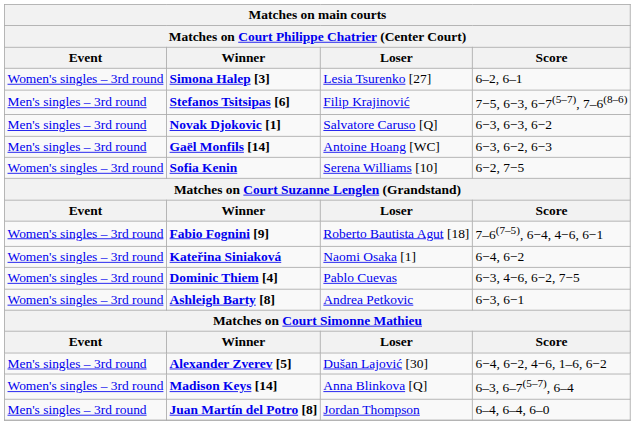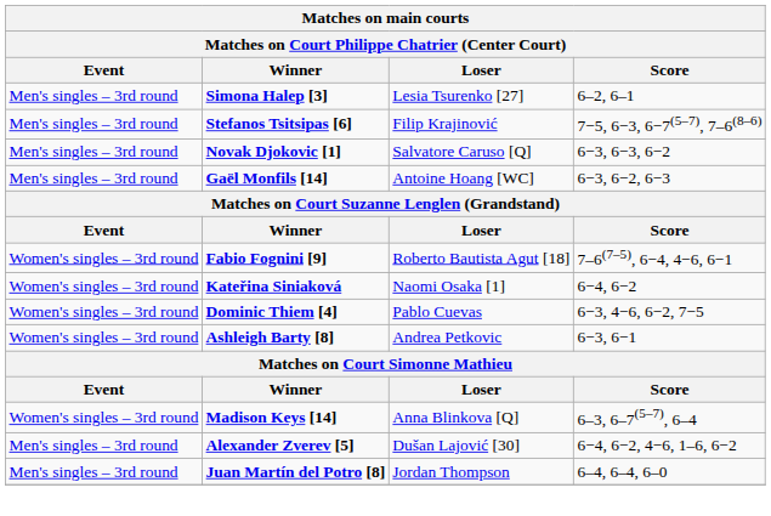 <table class="wikitable">
 <tr>
 <th colspan=4 style=white-space:nowrap>Matches on main courts</th>
 </tr>
 <tr>
 <th colspan=4>Matches on <a href='#'>Court Philippe Chatrier</a> (Center Court)</th>
 </tr>
 <tr>
 <th>Event</th>
 <th>Winner</th>
 <th>Loser</th>
 <th>Score</th>
 </tr>
 <tr>
-<td><a href='#'>Women's singles – 3rd round</a></td>
+<td><a href='#'>Men's singles – 3rd round</a></td>
 <td> <strong><a href='#'>Simona Halep</a> [3]</strong></td>
 <td> <a href='#'>Lesia Tsurenko</a> [27]</td>
 <td>6–2, 6–1</td>
 </tr>
 <tr>
 <td><a href='#'>Men's singles – 3rd round</a></td>
 <td> <strong><a href='#'>Stefanos Tsitsipas</a> [6]</strong></td>
 <td> <a href='#'>Filip Krajinović</a></td>
 <td>7−5, 6−3, 6−7<sup>(5–7)</sup>, 7–6<sup>(8–6)</sup></td>
 </tr>
 <tr>
 <td><a href='#'>Men's singles – 3rd round</a></td>
 <td> <strong><a href='#'>Novak Djokovic</a> [1]</strong></td>
 <td> <a href='#'>Salvatore Caruso</a> [Q]</td>
 <td>6−3, 6−3, 6−2</td>
 </tr>
 <tr>
 <td><a href='#'>Men's singles – 3rd round</a></td>
 <td> <strong><a href='#'>Gaël Monfils</a> [14]</strong></td>
 <td> <a href='#'>Antoine Hoang</a> [WC]</td>
 <td>6−3, 6−2, 6−3</td>
-</tr>
-<tr>
-<td><a href='#'>Women's singles – 3rd round</a></td>
-<td> <strong><a href='#'>Sofia Kenin</a></strong></td>
-<td> <a href='#'>Serena Williams</a> [10]</td>
-<td>6−2, 7−5</td>
 </tr>
 <tr>
 <th colspan=4>Matches on <a href='#'>Court Suzanne Lenglen</a> (Grandstand)</th>
 </tr>
 <tr>
 <th>Event</th>
 <th>Winner</th>
 <th>Loser</th>
 <th>Score</th>
 </tr>
 <tr>
 <td><a href='#'>Women's singles – 3rd round</a></td>
 <td> <strong><a href='#'>Fabio Fognini</a> [9]</strong></td>
 <td> <a href='#'>Roberto Bautista Agut</a> [18]</td>
 <td>7–6<sup>(7–5)</sup>, 6−4, 4−6, 6−1</td>
 </tr>
 <tr>
 <td><a href='#'>Women's singles – 3rd round</a></td>
 <td> <strong><a href='#'>Kateřina Siniaková</a></strong></td>
 <td> <a href='#'>Naomi Osaka</a> [1]</td>
 <td>6−4, 6−2</td>
 </tr>
 <tr>
 <td><a href='#'>Women's singles – 3rd round</a></td>
 <td> <strong><a href='#'>Dominic Thiem</a> [4]</strong></td>
 <td> <a href='#'>Pablo Cuevas</a></td>
 <td>6−3, 4−6, 6−2, 7−5</td>
 </tr>
 <tr>
 <td><a href='#'>Women's singles – 3rd round</a></td>
 <td> <strong><a href='#'>Ashleigh Barty</a> [8]</strong></td>
 <td> <a href='#'>Andrea Petkovic</a></td>
 <td>6−3, 6−1</td>
 </tr>
 <tr>
 <th colspan=4>Matches on <a href='#'>Court Simonne Mathieu</a></th>
 </tr>
 <tr>
 <th>Event</th>
 <th>Winner</th>
 <th>Loser</th>
 <th>Score</th>
 </tr>
 <tr>
+<td><a href='#'>Women's singles – 3rd round</a></td>
+<td> <strong><a href='#'>Madison Keys</a> [14]</strong></td>
+<td> <a href='#'>Anna Blinkova</a> [Q]</td>
+<td>6–3, 6–7<sup>(5–7)</sup>, 6–4</td>
+</tr>
+<tr>
 <td><a href='#'>Men's singles – 3rd round</a></td>
 <td> <strong><a href='#'>Alexander Zverev</a> [5]</strong></td>
 <td> <a href='#'>Dušan Lajović</a> [30]</td>
 <td>6−4, 6−2, 4−6, 1–6, 6−2</td>
-</tr>
-<tr>
-<td><a href='#'>Women's singles – 3rd round</a></td>
-<td> <strong><a href='#'>Madison Keys</a> [14]</strong></td>
-<td> <a href='#'>Anna Blinkova</a> [Q]</td>
-<td>6–3, 6–7<sup>(5–7)</sup>, 6–4</td>
 </tr>
 <tr>
 <td><a href='#'>Men's singles – 3rd round</a></td>
 <td> <strong><a href='#'>Juan Martín del Potro</a> [8]</strong></td>
 <td> <a href='#'>Jordan Thompson</a></td>
 <td>6–4, 6–4, 6–0</td>
 </tr>
 <tr>
 </tr>
 </table>
